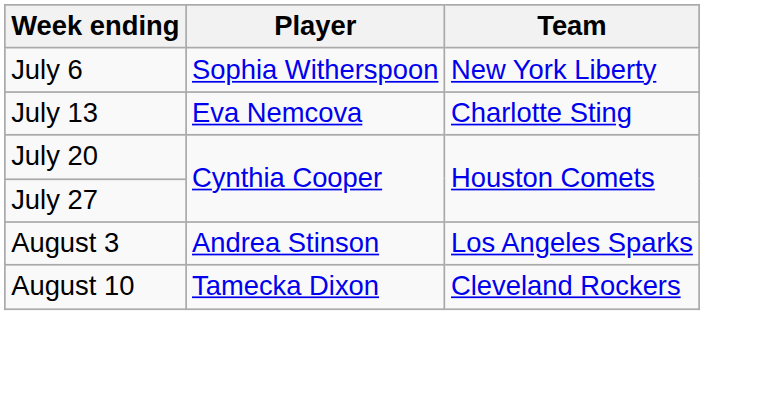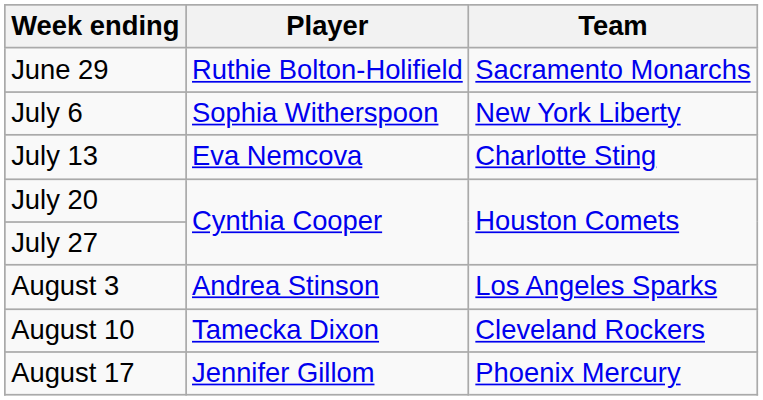 <table class="wikitable">
 <tr>
 <th>Week ending</th>
 <th>Player</th>
 <th>Team</th>
+</tr>
+<tr>
+<td>June 29</td>
+<td><a href='#'>Ruthie Bolton-Holifield</a></td>
+<td><a href='#'>Sacramento Monarchs</a></td>
 </tr>
 <tr>
 <td>July 6</td>
 <td><a href='#'>Sophia Witherspoon</a></td>
 <td><a href='#'>New York Liberty</a></td>
 </tr>
 <tr>
 <td>July 13</td>
 <td><a href='#'>Eva Nemcova</a></td>
 <td><a href='#'>Charlotte Sting</a></td>
 </tr>
 <tr>
 <td>July 20</td>
 <td rowspan="2"><a href='#'>Cynthia Cooper</a></td>
 <td rowspan="2"><a href='#'>Houston Comets</a></td>
 </tr>
 <tr>
 <td>July 27</td>
 </tr>
 <tr>
 <td>August 3</td>
 <td><a href='#'>Andrea Stinson</a></td>
 <td><a href='#'>Los Angeles Sparks</a></td>
 </tr>
 <tr>
 <td>August 10</td>
 <td><a href='#'>Tamecka Dixon</a></td>
 <td><a href='#'>Cleveland Rockers</a></td>
 </tr>
+<tr>
+<td>August 17</td>
+<td><a href='#'>Jennifer Gillom</a></td>
+<td><a href='#'>Phoenix Mercury</a></td>
+</tr>
 </table>
